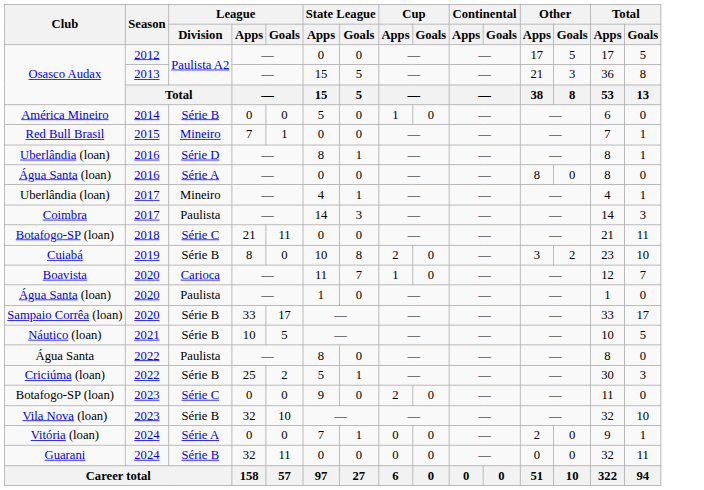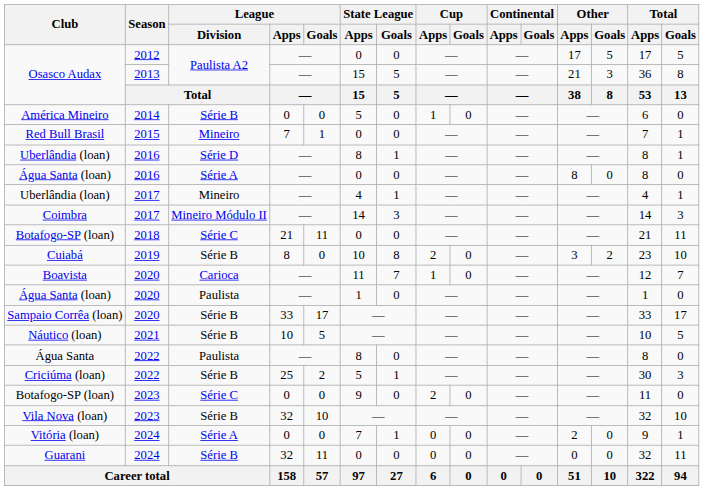 <table class="wikitable" style="text-align: center">
 <tr>
 <th rowspan="2">Club</th>
 <th rowspan="2">Season</th>
 <th colspan="3">League</th>
 <th colspan="2">State League</th>
 <th colspan="2">Cup</th>
 <th colspan="2">Continental</th>
 <th colspan="2">Other</th>
 <th colspan="2">Total</th>
 </tr>
 <tr>
 <th>Division</th>
 <th>Apps</th>
 <th>Goals</th>
 <th>Apps</th>
 <th>Goals</th>
 <th>Apps</th>
 <th>Goals</th>
 <th>Apps</th>
 <th>Goals</th>
 <th>Apps</th>
 <th>Goals</th>
 <th>Apps</th>
 <th>Goals</th>
 </tr>
 <tr>
 <td rowspan="3"><a href='#'>Osasco Audax</a></td>
 <td><a href='#'>2012</a></td>
 <td rowspan="2"><a href='#'>Paulista A2</a></td>
 <td colspan="2">—</td>
 <td>0</td>
 <td>0</td>
 <td colspan="2">—</td>
 <td colspan="2">—</td>
 <td>17</td>
 <td>5</td>
 <td>17</td>
 <td>5</td>
 </tr>
 <tr>
 <td><a href='#'>2013</a></td>
 <td colspan="2">—</td>
 <td>15</td>
 <td>5</td>
 <td colspan="2">—</td>
 <td colspan="2">—</td>
 <td>21</td>
 <td>3</td>
 <td>36</td>
 <td>8</td>
 </tr>
 <tr>
 <th colspan="2">Total</th>
 <th colspan="2">—</th>
 <th>15</th>
 <th>5</th>
 <th colspan="2">—</th>
 <th colspan="2">—</th>
 <th>38</th>
 <th>8</th>
 <th>53</th>
 <th>13</th>
 </tr>
 <tr>
 <td><a href='#'>América Mineiro</a></td>
 <td><a href='#'>2014</a></td>
 <td><a href='#'>Série B</a></td>
 <td>0</td>
 <td>0</td>
 <td>5</td>
 <td>0</td>
 <td>1</td>
 <td>0</td>
 <td colspan="2">—</td>
 <td colspan="2">—</td>
 <td>6</td>
 <td>0</td>
 </tr>
 <tr>
 <td><a href='#'>Red Bull Brasil</a></td>
 <td><a href='#'>2015</a></td>
 <td><a href='#'>Mineiro</a></td>
 <td>7</td>
 <td>1</td>
 <td>0</td>
 <td>0</td>
 <td colspan="2">—</td>
 <td colspan="2">—</td>
 <td colspan="2">—</td>
 <td>7</td>
 <td>1</td>
 </tr>
 <tr>
 <td><a href='#'>Uberlândia</a> (loan)</td>
 <td><a href='#'>2016</a></td>
 <td><a href='#'>Série D</a></td>
 <td colspan="2">—</td>
 <td>8</td>
 <td>1</td>
 <td colspan="2">—</td>
 <td colspan="2">—</td>
 <td colspan="2">—</td>
 <td>8</td>
 <td>1</td>
 </tr>
 <tr>
 <td><a href='#'>Água Santa</a> (loan)</td>
 <td><a href='#'>2016</a></td>
 <td><a href='#'>Série A</a></td>
 <td colspan="2">—</td>
 <td>0</td>
 <td>0</td>
 <td colspan="2">—</td>
 <td colspan="2">—</td>
 <td>8</td>
 <td>0</td>
 <td>8</td>
 <td>0</td>
 </tr>
 <tr>
 <td>Uberlândia (loan)</td>
 <td><a href='#'>2017</a></td>
 <td>Mineiro</td>
 <td colspan="2">—</td>
 <td>4</td>
 <td>1</td>
 <td colspan="2">—</td>
 <td colspan="2">—</td>
 <td colspan="2">—</td>
 <td>4</td>
 <td>1</td>
 </tr>
 <tr>
 <td><a href='#'>Coimbra</a></td>
 <td><a href='#'>2017</a></td>
-<td>Paulista</td>
+<td><a href='#'>Mineiro Módulo II</a></td>
 <td colspan="2">—</td>
 <td>14</td>
 <td>3</td>
 <td colspan="2">—</td>
 <td colspan="2">—</td>
 <td colspan="2">—</td>
 <td>14</td>
 <td>3</td>
 </tr>
 <tr>
 <td><a href='#'>Botafogo-SP</a> (loan)</td>
 <td><a href='#'>2018</a></td>
 <td><a href='#'>Série C</a></td>
 <td>21</td>
 <td>11</td>
 <td>0</td>
 <td>0</td>
 <td colspan="2">—</td>
 <td colspan="2">—</td>
 <td colspan="2">—</td>
 <td>21</td>
 <td>11</td>
 </tr>
 <tr>
 <td><a href='#'>Cuiabá</a></td>
 <td><a href='#'>2019</a></td>
 <td>Série B</td>
 <td>8</td>
 <td>0</td>
 <td>10</td>
 <td>8</td>
 <td>2</td>
 <td>0</td>
 <td colspan="2">—</td>
 <td>3</td>
 <td>2</td>
 <td>23</td>
 <td>10</td>
 </tr>
 <tr>
 <td><a href='#'>Boavista</a></td>
 <td><a href='#'>2020</a></td>
 <td><a href='#'>Carioca</a></td>
 <td colspan="2">—</td>
 <td>11</td>
 <td>7</td>
 <td>1</td>
 <td>0</td>
 <td colspan="2">—</td>
 <td colspan="2">—</td>
 <td>12</td>
 <td>7</td>
 </tr>
 <tr>
 <td><a href='#'>Água Santa</a> (loan)</td>
 <td><a href='#'>2020</a></td>
 <td>Paulista</td>
 <td colspan="2">—</td>
 <td>1</td>
 <td>0</td>
 <td colspan="2">—</td>
 <td colspan="2">—</td>
 <td colspan="2">—</td>
 <td>1</td>
 <td>0</td>
 </tr>
 <tr>
 <td><a href='#'>Sampaio Corrêa</a> (loan)</td>
 <td><a href='#'>2020</a></td>
 <td>Série B</td>
 <td>33</td>
 <td>17</td>
 <td colspan="2">—</td>
 <td colspan="2">—</td>
 <td colspan="2">—</td>
 <td colspan="2">—</td>
 <td>33</td>
 <td>17</td>
 </tr>
 <tr>
 <td><a href='#'>Náutico</a> (loan)</td>
 <td><a href='#'>2021</a></td>
 <td>Série B</td>
 <td>10</td>
 <td>5</td>
 <td colspan="2">—</td>
 <td colspan="2">—</td>
 <td colspan="2">—</td>
 <td colspan="2">—</td>
 <td>10</td>
 <td>5</td>
 </tr>
 <tr>
 <td>Água Santa</td>
 <td><a href='#'>2022</a></td>
 <td>Paulista</td>
 <td colspan="2">—</td>
 <td>8</td>
 <td>0</td>
 <td colspan="2">—</td>
 <td colspan="2">—</td>
 <td colspan="2">—</td>
 <td>8</td>
 <td>0</td>
 </tr>
 <tr>
 <td><a href='#'>Criciúma</a> (loan)</td>
 <td><a href='#'>2022</a></td>
 <td>Série B</td>
 <td>25</td>
 <td>2</td>
 <td>5</td>
 <td>1</td>
 <td colspan="2">—</td>
 <td colspan="2">—</td>
 <td colspan="2">—</td>
 <td>30</td>
 <td>3</td>
 </tr>
 <tr>
 <td>Botafogo-SP (loan)</td>
 <td><a href='#'>2023</a></td>
 <td><a href='#'>Série C</a></td>
 <td>0</td>
 <td>0</td>
 <td>9</td>
 <td>0</td>
 <td>2</td>
 <td>0</td>
 <td colspan="2">—</td>
 <td colspan="2">—</td>
 <td>11</td>
 <td>0</td>
 </tr>
 <tr>
 <td><a href='#'>Vila Nova</a> (loan)</td>
 <td><a href='#'>2023</a></td>
 <td>Série B</td>
 <td>32</td>
 <td>10</td>
 <td colspan="2">—</td>
 <td colspan="2">—</td>
 <td colspan="2">—</td>
 <td colspan="2">—</td>
 <td>32</td>
 <td>10</td>
 </tr>
 <tr>
 <td><a href='#'>Vitória</a> (loan)</td>
 <td><a href='#'>2024</a></td>
 <td><a href='#'>Série A</a></td>
 <td>0</td>
 <td>0</td>
 <td>7</td>
 <td>1</td>
 <td>0</td>
 <td>0</td>
 <td colspan="2">—</td>
 <td>2</td>
 <td>0</td>
 <td>9</td>
 <td>1</td>
 </tr>
 <tr>
 <td><a href='#'>Guarani</a></td>
 <td><a href='#'>2024</a></td>
 <td><a href='#'>Série B</a></td>
 <td>32</td>
 <td>11</td>
 <td>0</td>
 <td>0</td>
 <td>0</td>
 <td>0</td>
 <td colspan="2">—</td>
 <td>0</td>
 <td>0</td>
 <td>32</td>
 <td>11</td>
 </tr>
 <tr>
 <th colspan="3"><strong>Career total</strong></th>
 <th>158</th>
 <th>57</th>
 <th>97</th>
 <th>27</th>
 <th>6</th>
 <th>0</th>
 <th>0</th>
 <th>0</th>
 <th>51</th>
 <th>10</th>
 <th>322</th>
 <th>94</th>
 </tr>
 </table>
